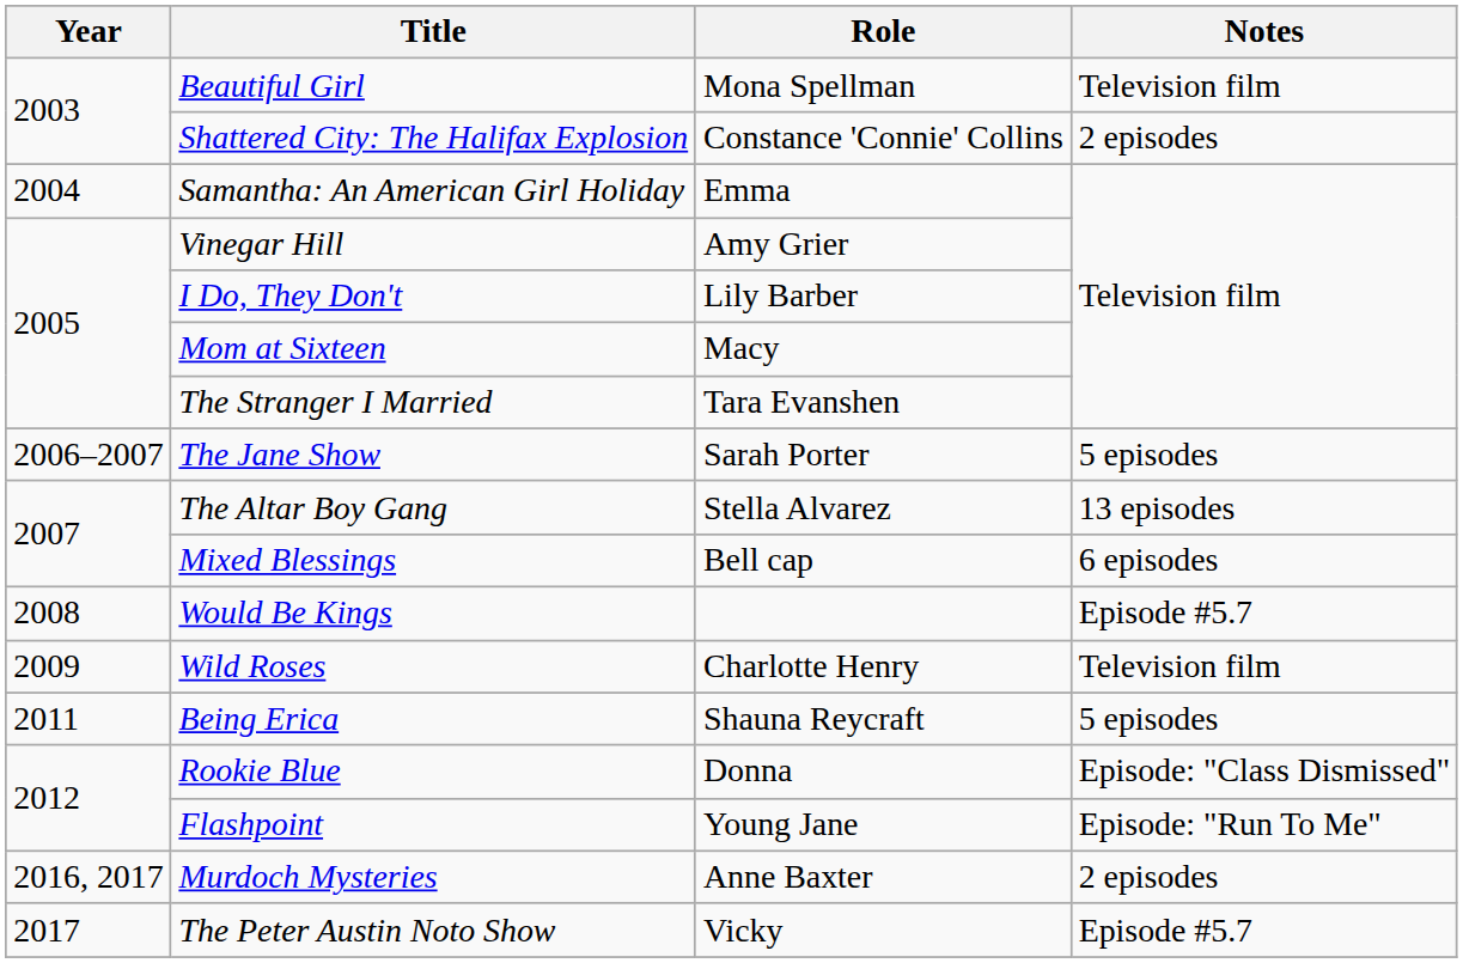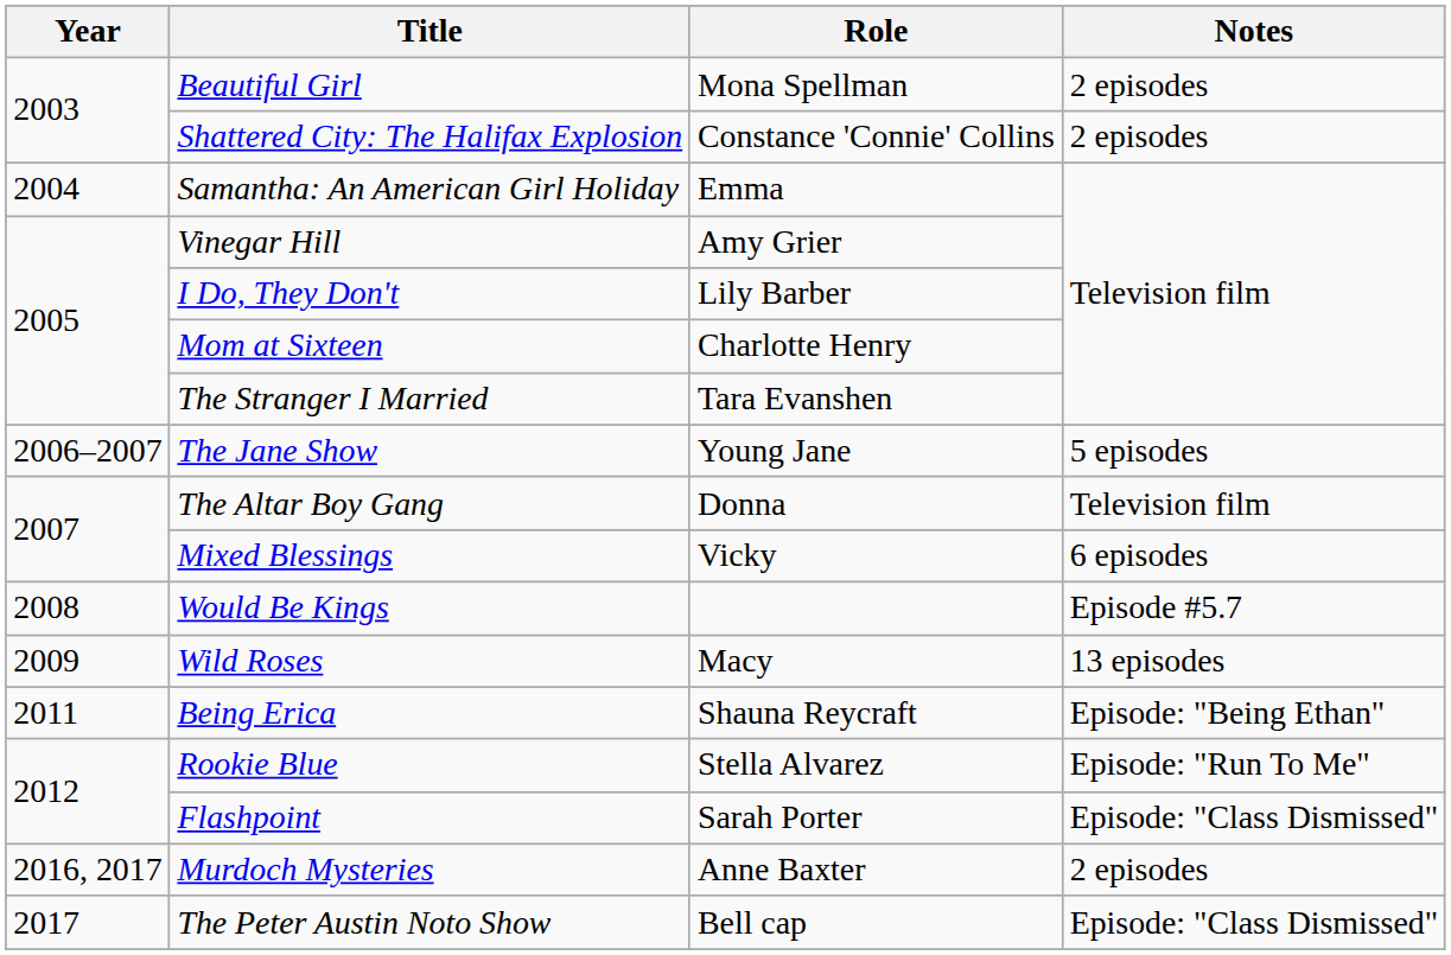 <table class="wikitable sortable">
 <tr>
 <th>Year</th>
 <th>Title</th>
 <th>Role</th>
 <th class="unsortable">Notes</th>
 </tr>
 <tr>
 <td rowspan="2">2003</td>
 <td><a href='#'><em>Beautiful Girl</em></a></td>
 <td>Mona Spellman</td>
-<td>Television film</td>
+<td>2 episodes</td>
 </tr>
 <tr>
 <td><em><a href='#'>Shattered City: The Halifax Explosion</a></em></td>
 <td>Constance 'Connie' Collins</td>
 <td>2 episodes</td>
 </tr>
 <tr>
 <td>2004</td>
 <td><em>Samantha: An American Girl Holiday</em></td>
 <td>Emma</td>
 <td rowspan="5">Television film</td>
 </tr>
 <tr>
 <td rowspan="4">2005</td>
 <td><em>Vinegar Hill</em></td>
 <td>Amy Grier</td>
 </tr>
 <tr>
 <td><em><a href='#'>I Do, They Don't</a></em></td>
 <td>Lily Barber</td>
 </tr>
 <tr>
 <td><em><a href='#'>Mom at Sixteen</a></em></td>
-<td>Macy</td>
+<td>Charlotte Henry</td>
 </tr>
 <tr>
 <td data-sort-value="Stranger I Married, The"><em>The Stranger I Married</em></td>
 <td>Tara Evanshen</td>
 </tr>
 <tr>
 <td>2006–2007</td>
 <td data-sort-value="Jane Show, The"><em><a href='#'>The Jane Show</a></em></td>
-<td>Sarah Porter</td>
+<td>Young Jane</td>
 <td>5 episodes</td>
 </tr>
 <tr>
 <td rowspan="2">2007</td>
 <td data-sort-value="Altar Boy Gang, The"><em>The Altar Boy Gang</em></td>
-<td>Stella Alvarez</td>
-<td>13 episodes</td>
+<td>Donna</td>
+<td>Television film</td>
 </tr>
 <tr>
 <td><a href='#'><em>Mixed Blessings</em></a></td>
-<td>Bell cap</td>
+<td>Vicky</td>
 <td>6 episodes</td>
 </tr>
 <tr>
 <td>2008</td>
 <td><em><a href='#'>Would Be Kings</a></em></td>
 <td></td>
 <td>Episode #5.7</td>
 </tr>
 <tr>
 <td>2009</td>
 <td><a href='#'><em>Wild Roses</em></a></td>
-<td>Charlotte Henry</td>
-<td>Television film</td>
+<td>Macy</td>
+<td>13 episodes</td>
 </tr>
 <tr>
 <td>2011</td>
 <td><em><a href='#'>Being Erica</a></em></td>
 <td>Shauna Reycraft</td>
-<td>5 episodes</td>
+<td>Episode: "Being Ethan"</td>
 </tr>
 <tr>
 <td rowspan="2">2012</td>
 <td><em><a href='#'>Rookie Blue</a></em></td>
-<td>Donna</td>
-<td>Episode: "Class Dismissed"</td>
+<td>Stella Alvarez</td>
+<td>Episode: "Run To Me"</td>
 </tr>
 <tr>
 <td><a href='#'><em>Flashpoint</em></a></td>
-<td>Young Jane</td>
-<td>Episode: "Run To Me"</td>
+<td>Sarah Porter</td>
+<td>Episode: "Class Dismissed"</td>
 </tr>
 <tr>
 <td>2016, 2017</td>
 <td><em><a href='#'>Murdoch Mysteries</a></em></td>
 <td>Anne Baxter</td>
 <td>2 episodes</td>
 </tr>
 <tr>
 <td>2017</td>
 <td data-sort-value="Peter Austin Noto Show, The"><em>The Peter Austin Noto Show</em></td>
-<td>Vicky</td>
-<td>Episode #5.7</td>
+<td>Bell cap</td>
+<td>Episode: "Class Dismissed"</td>
 </tr>
 </table>
